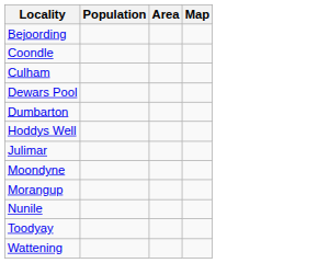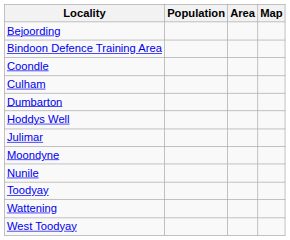 <table class="wikitable sortable">
 <tr>
 <th>Locality</th>
 <th data-sort-type=number>Population</th>
 <th data-sort-type=number>Area</th>
 <th>Map</th>
 </tr>
 <tr>
 <td><a href='#'>Bejoording</a></td>
 <td></td>
 <td></td>
 <td></td>
 </tr>
 <tr>
+<td><a href='#'>Bindoon Defence Training Area</a></td>
+<td></td>
+<td></td>
+<td></td>
+</tr>
+<tr>
 <td><a href='#'>Coondle</a></td>
 <td></td>
 <td></td>
 <td></td>
 </tr>
 <tr>
 <td><a href='#'>Culham</a></td>
-<td></td>
-<td></td>
-<td></td>
-</tr>
-<tr>
-<td><a href='#'>Dewars Pool</a></td>
 <td></td>
 <td></td>
 <td></td>
 </tr>
 <tr>
 <td><a href='#'>Dumbarton</a></td>
 <td></td>
 <td></td>
 <td></td>
 </tr>
 <tr>
 <td><a href='#'>Hoddys Well</a></td>
 <td></td>
 <td></td>
 <td></td>
 </tr>
 <tr>
 <td><a href='#'>Julimar</a></td>
 <td></td>
 <td></td>
 <td></td>
 </tr>
 <tr>
 <td><a href='#'>Moondyne</a></td>
 <td></td>
 <td></td>
 <td></td>
 </tr>
 <tr>
-<td><a href='#'>Morangup</a></td>
-<td></td>
-<td></td>
-<td></td>
-</tr>
-<tr>
 <td><a href='#'>Nunile</a></td>
 <td></td>
 <td></td>
 <td></td>
 </tr>
 <tr>
 <td><a href='#'>Toodyay</a></td>
 <td></td>
 <td></td>
 <td></td>
 </tr>
 <tr>
 <td><a href='#'>Wattening</a></td>
 <td></td>
 <td></td>
 <td></td>
 </tr>
+<tr>
+<td><a href='#'>West Toodyay</a></td>
+<td></td>
+<td></td>
+<td></td>
+</tr>
 </table>
